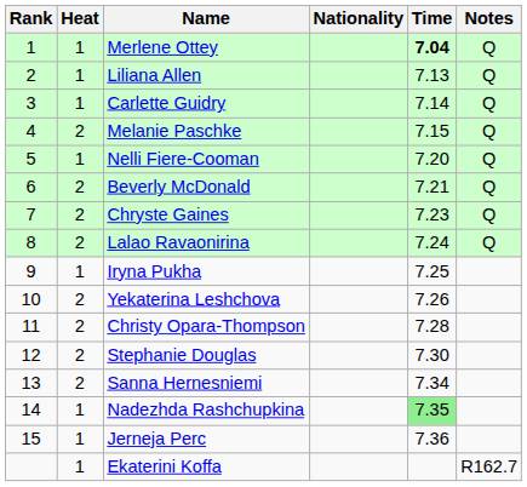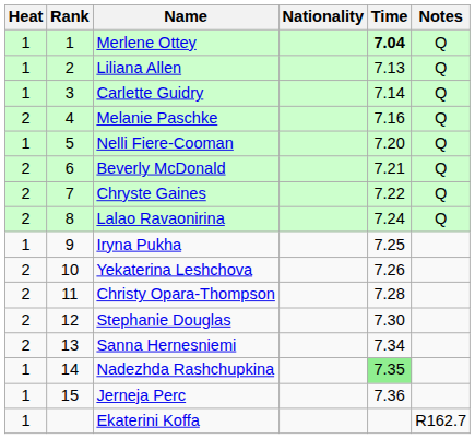 <table class="wikitable sortable" style="text-align:center">
 <tr>
+<th>Heat</th>
 <th>Rank</th>
-<th>Heat</th>
 <th>Name</th>
 <th>Nationality</th>
 <th>Time</th>
 <th>Notes</th>
 </tr>
 <tr bgcolor=ccffcc>
 <td>1</td>
 <td>1</td>
 <td align="left"><a href='#'>Merlene Ottey</a></td>
 <td align=left></td>
 <td><strong>7.04</strong></td>
 <td>Q</td>
 </tr>
 <tr bgcolor=ccffcc>
+<td>1</td>
 <td>2</td>
-<td>1</td>
 <td align="left"><a href='#'>Liliana Allen</a></td>
 <td align=left></td>
 <td>7.13</td>
 <td>Q</td>
 </tr>
 <tr bgcolor=ccffcc>
+<td>1</td>
 <td>3</td>
-<td>1</td>
 <td align="left"><a href='#'>Carlette Guidry</a></td>
 <td align=left></td>
 <td>7.14</td>
 <td>Q</td>
 </tr>
 <tr bgcolor=ccffcc>
+<td>2</td>
 <td>4</td>
-<td>2</td>
 <td align="left"><a href='#'>Melanie Paschke</a></td>
 <td align=left></td>
-<td>7.15</td>
+<td>7.16</td>
 <td>Q</td>
 </tr>
 <tr bgcolor=ccffcc>
+<td>1</td>
 <td>5</td>
-<td>1</td>
 <td align="left"><a href='#'>Nelli Fiere-Cooman</a></td>
 <td align=left></td>
 <td>7.20</td>
 <td>Q</td>
 </tr>
 <tr bgcolor=ccffcc>
+<td>2</td>
 <td>6</td>
-<td>2</td>
 <td align="left"><a href='#'>Beverly McDonald</a></td>
 <td align=left></td>
 <td>7.21</td>
 <td>Q</td>
 </tr>
 <tr bgcolor=ccffcc>
+<td>2</td>
 <td>7</td>
-<td>2</td>
 <td align="left"><a href='#'>Chryste Gaines</a></td>
 <td align=left></td>
-<td>7.23</td>
+<td>7.22</td>
 <td>Q</td>
 </tr>
 <tr bgcolor=ccffcc>
+<td>2</td>
 <td>8</td>
-<td>2</td>
 <td align="left"><a href='#'>Lalao Ravaonirina</a></td>
 <td align=left></td>
 <td>7.24</td>
 <td>Q</td>
 </tr>
 <tr>
+<td>1</td>
 <td>9</td>
-<td>1</td>
 <td align="left"><a href='#'>Iryna Pukha</a></td>
 <td align=left></td>
 <td>7.25</td>
 <td></td>
 </tr>
 <tr>
+<td>2</td>
 <td>10</td>
-<td>2</td>
 <td align="left"><a href='#'>Yekaterina Leshchova</a></td>
 <td align=left></td>
 <td>7.26</td>
 <td></td>
 </tr>
 <tr>
+<td>2</td>
 <td>11</td>
-<td>2</td>
 <td align="left"><a href='#'>Christy Opara-Thompson</a></td>
 <td align=left></td>
 <td>7.28</td>
 <td></td>
 </tr>
 <tr>
+<td>2</td>
 <td>12</td>
-<td>2</td>
 <td align="left"><a href='#'>Stephanie Douglas</a></td>
 <td align=left></td>
 <td>7.30</td>
 <td></td>
 </tr>
 <tr>
+<td>2</td>
 <td>13</td>
-<td>2</td>
 <td align="left"><a href='#'>Sanna Hernesniemi</a></td>
 <td align=left></td>
 <td>7.34</td>
 <td></td>
 </tr>
 <tr>
+<td>1</td>
 <td>14</td>
-<td>1</td>
 <td align="left"><a href='#'>Nadezhda Rashchupkina</a></td>
 <td align=left></td>
 <td style="background: lightgreen;">7.35</td>
 <td></td>
 </tr>
 <tr>
+<td>1</td>
 <td>15</td>
-<td>1</td>
 <td align="left"><a href='#'>Jerneja Perc</a></td>
 <td align=left></td>
 <td>7.36</td>
 <td></td>
 </tr>
 <tr>
+<td>1</td>
 <td></td>
-<td>1</td>
 <td align="left"><a href='#'>Ekaterini Koffa</a></td>
 <td align=left></td>
 <td></td>
 <td>R162.7</td>
 </tr>
 </table>
